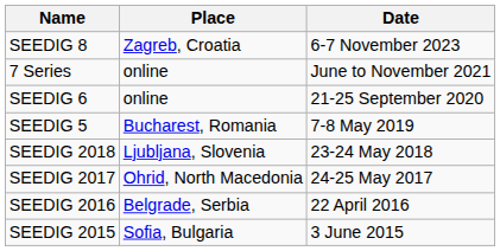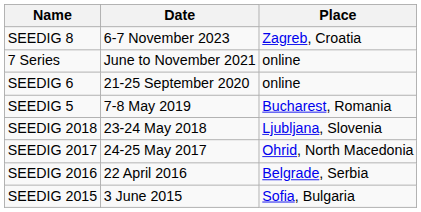 <table class="wikitable">
 <tr>
 <th>Name</th>
+<th>Date</th>
 <th>Place</th>
-<th>Date</th>
 </tr>
 <tr>
 <td>SEEDIG 8</td>
+<td>6-7 November 2023</td>
 <td><a href='#'>Zagreb</a>, Croatia</td>
-<td>6-7 November 2023</td>
 </tr>
 <tr>
 <td>7 Series</td>
+<td>June to November 2021</td>
 <td>online</td>
-<td>June to November 2021</td>
 </tr>
 <tr>
 <td>SEEDIG 6</td>
+<td>21-25 September 2020</td>
 <td>online</td>
-<td>21-25 September 2020</td>
 </tr>
 <tr>
 <td>SEEDIG 5</td>
+<td>7-8 May 2019</td>
 <td><a href='#'>Bucharest</a>, Romania</td>
-<td>7-8 May 2019</td>
 </tr>
 <tr>
 <td>SEEDIG 2018</td>
+<td>23-24 May 2018</td>
 <td><a href='#'>Ljubljana</a>, Slovenia</td>
-<td>23-24 May 2018</td>
 </tr>
 <tr>
 <td>SEEDIG 2017</td>
+<td>24-25 May 2017</td>
 <td><a href='#'>Ohrid</a>, North Macedonia</td>
-<td>24-25 May 2017</td>
 </tr>
 <tr>
 <td>SEEDIG 2016</td>
+<td>22 April 2016</td>
 <td><a href='#'>Belgrade</a>, Serbia</td>
-<td>22 April 2016</td>
 </tr>
 <tr>
 <td>SEEDIG 2015</td>
+<td>3 June 2015</td>
 <td><a href='#'>Sofia</a>, Bulgaria</td>
-<td>3 June 2015</td>
 </tr>
 </table>
